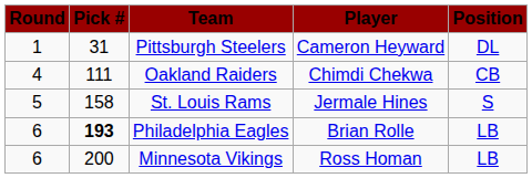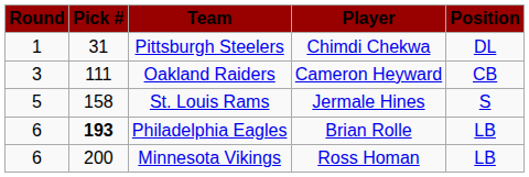 <table class="wikitable" style="text-align:center">
 <tr style="background:#900;">
 <td><strong><span>Round</span></strong></td>
 <td><strong><span>Pick #</span></strong></td>
 <td><strong><span>Team</span></strong></td>
 <td><strong><span>Player</span></strong></td>
 <td><strong><span>Position</span></strong></td>
 </tr>
 <tr>
 <td>1</td>
 <td align=center>31</td>
 <td><a href='#'>Pittsburgh Steelers</a></td>
-<td><a href='#'>Cameron Heyward</a></td>
+<td><a href='#'>Chimdi Chekwa</a></td>
 <td><a href='#'>DL</a></td>
 </tr>
 <tr>
-<td>4</td>
+<td>3</td>
 <td align=center>111</td>
 <td><a href='#'>Oakland Raiders</a></td>
-<td><a href='#'>Chimdi Chekwa</a></td>
+<td><a href='#'>Cameron Heyward</a></td>
 <td><a href='#'>CB</a></td>
 </tr>
 <tr>
 <td>5</td>
 <td align=center>158</td>
 <td><a href='#'>St. Louis Rams</a></td>
 <td><a href='#'>Jermale Hines</a></td>
 <td><a href='#'>S</a></td>
 </tr>
 <tr>
 <td>6</td>
 <td align=center><strong>193</strong></td>
 <td><a href='#'>Philadelphia Eagles</a></td>
 <td><a href='#'>Brian Rolle</a></td>
 <td><a href='#'>LB</a></td>
 </tr>
 <tr>
 <td>6</td>
 <td align=center>200</td>
 <td><a href='#'>Minnesota Vikings</a></td>
 <td><a href='#'>Ross Homan</a></td>
 <td><a href='#'>LB</a></td>
 </tr>
 </table>
